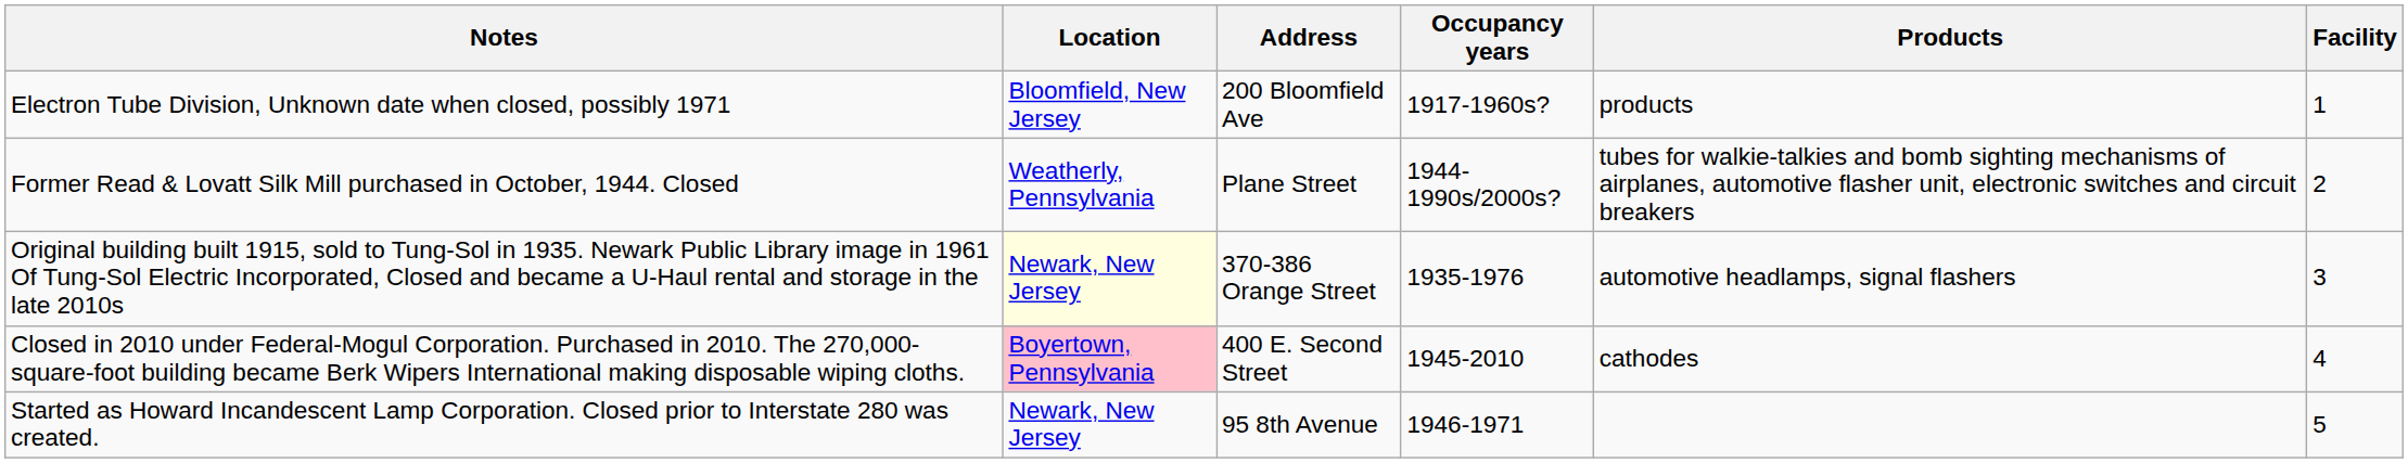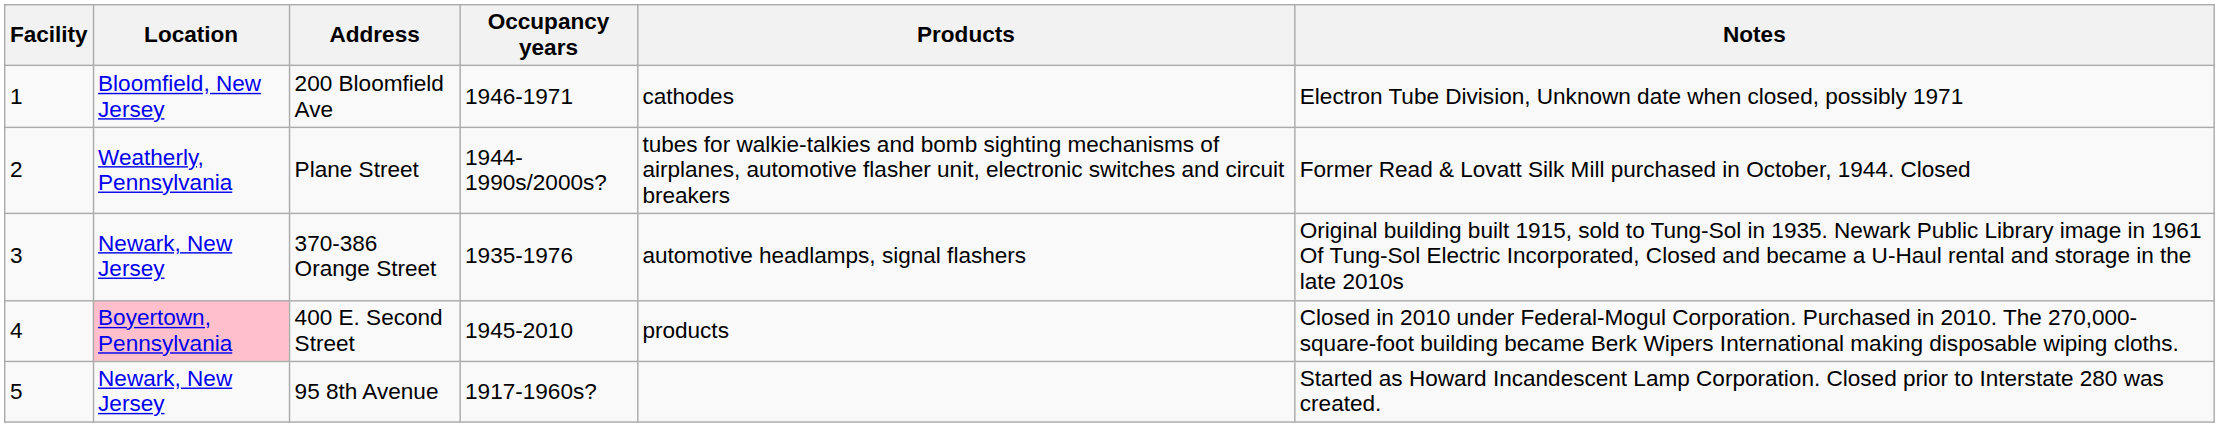 <table class="wikitable">
 <tr>
-<th>Notes</th>
+<th>Facility</th>
 <th>Location</th>
 <th>Address</th>
 <th>Occupancy years</th>
 <th>Products</th>
-<th>Facility</th>
+<th>Notes</th>
 </tr>
 <tr>
-<td>Electron Tube Division, Unknown date when closed, possibly 1971</td>
+<td>1</td>
 <td><a href='#'>Bloomfield, New Jersey</a></td>
 <td>200 Bloomfield Ave</td>
-<td>1917-1960s?</td>
-<td>products</td>
-<td>1</td>
+<td>1946-1971</td>
+<td>cathodes</td>
+<td>Electron Tube Division, Unknown date when closed, possibly 1971</td>
 </tr>
 <tr>
-<td>Former Read & Lovatt Silk Mill purchased in October, 1944. Closed</td>
+<td>2</td>
 <td><a href='#'>Weatherly, Pennsylvania</a></td>
 <td>Plane Street</td>
 <td>1944-1990s/2000s?</td>
 <td>tubes for walkie-talkies and bomb sighting mechanisms of airplanes, automotive flasher unit, electronic switches and circuit breakers</td>
-<td>2</td>
+<td>Former Read & Lovatt Silk Mill purchased in October, 1944. Closed</td>
 </tr>
 <tr>
-<td>Original building built 1915, sold to Tung-Sol in 1935. Newark Public Library image in 1961 Of Tung-Sol Electric Incorporated,  Closed and became a U-Haul rental and storage in the late 2010s</td>
-<td style="background: lightyellow;"><a href='#'>Newark, New Jersey</a></td>
+<td>3</td>
+<td><a href='#'>Newark, New Jersey</a></td>
 <td>370-386 Orange Street</td>
 <td>1935-1976</td>
 <td>automotive headlamps, signal flashers</td>
-<td>3</td>
+<td>Original building built 1915, sold to Tung-Sol in 1935. Newark Public Library image in 1961 Of Tung-Sol Electric Incorporated,  Closed and became a U-Haul rental and storage in the late 2010s</td>
 </tr>
 <tr>
-<td>Closed in 2010 under Federal-Mogul Corporation. Purchased in 2010. The 270,000-square-foot building became Berk Wipers International making disposable wiping cloths.</td>
+<td>4</td>
 <td style="background: pink;"><a href='#'>Boyertown, Pennsylvania</a></td>
 <td>400 E. Second Street</td>
 <td>1945-2010</td>
-<td>cathodes</td>
-<td>4</td>
+<td>products</td>
+<td>Closed in 2010 under Federal-Mogul Corporation. Purchased in 2010. The 270,000-square-foot building became Berk Wipers International making disposable wiping cloths.</td>
 </tr>
 <tr>
-<td>Started as Howard Incandescent Lamp Corporation. Closed prior to Interstate 280 was created.</td>
+<td>5</td>
 <td><a href='#'>Newark, New Jersey</a></td>
 <td>95 8th Avenue</td>
-<td>1946-1971</td>
+<td>1917-1960s?</td>
 <td></td>
-<td>5</td>
+<td>Started as Howard Incandescent Lamp Corporation. Closed prior to Interstate 280 was created.</td>
 </tr>
 </table>
